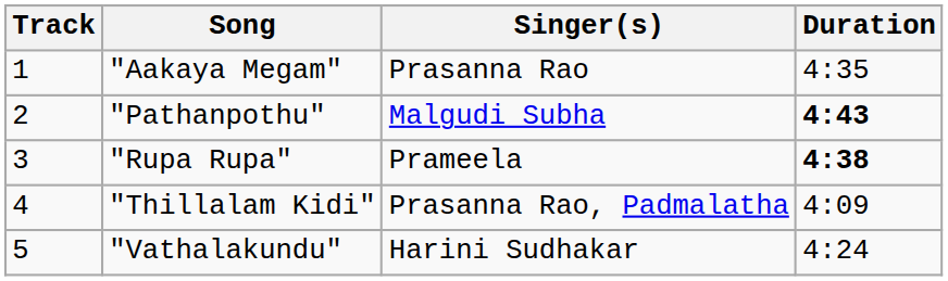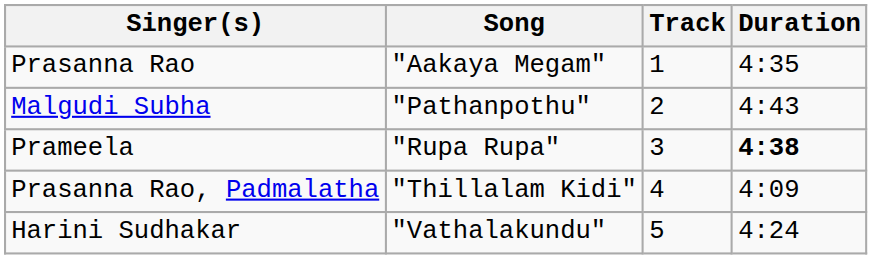 <table class="wikitable" style="font-size:95%;">
 <tr>
+<th>Singer(s)</th>
+<th>Song</th>
 <th>Track</th>
-<th>Song</th>
-<th>Singer(s)</th>
 <th>Duration</th>
 </tr>
 <tr>
+<td>Prasanna Rao</td>
+<td>"Aakaya Megam"</td>
 <td>1</td>
-<td>"Aakaya Megam"</td>
-<td>Prasanna Rao</td>
 <td>4:35</td>
 </tr>
 <tr>
+<td><a href='#'>Malgudi Subha</a></td>
+<td>"Pathanpothu"</td>
 <td>2</td>
-<td>"Pathanpothu"</td>
-<td><a href='#'>Malgudi Subha</a></td>
-<td><strong>4:43</strong></td>
+<td>4:43</td>
 </tr>
 <tr>
+<td>Prameela</td>
+<td>"Rupa Rupa"</td>
 <td>3</td>
-<td>"Rupa Rupa"</td>
-<td>Prameela</td>
 <td><strong>4:38</strong></td>
 </tr>
 <tr>
+<td>Prasanna Rao, <a href='#'>Padmalatha</a></td>
+<td>"Thillalam Kidi"</td>
 <td>4</td>
-<td>"Thillalam Kidi"</td>
-<td>Prasanna Rao, <a href='#'>Padmalatha</a></td>
 <td>4:09</td>
 </tr>
 <tr>
+<td>Harini Sudhakar</td>
+<td>"Vathalakundu"</td>
 <td>5</td>
-<td>"Vathalakundu"</td>
-<td>Harini Sudhakar</td>
 <td>4:24</td>
 </tr>
 </table>
